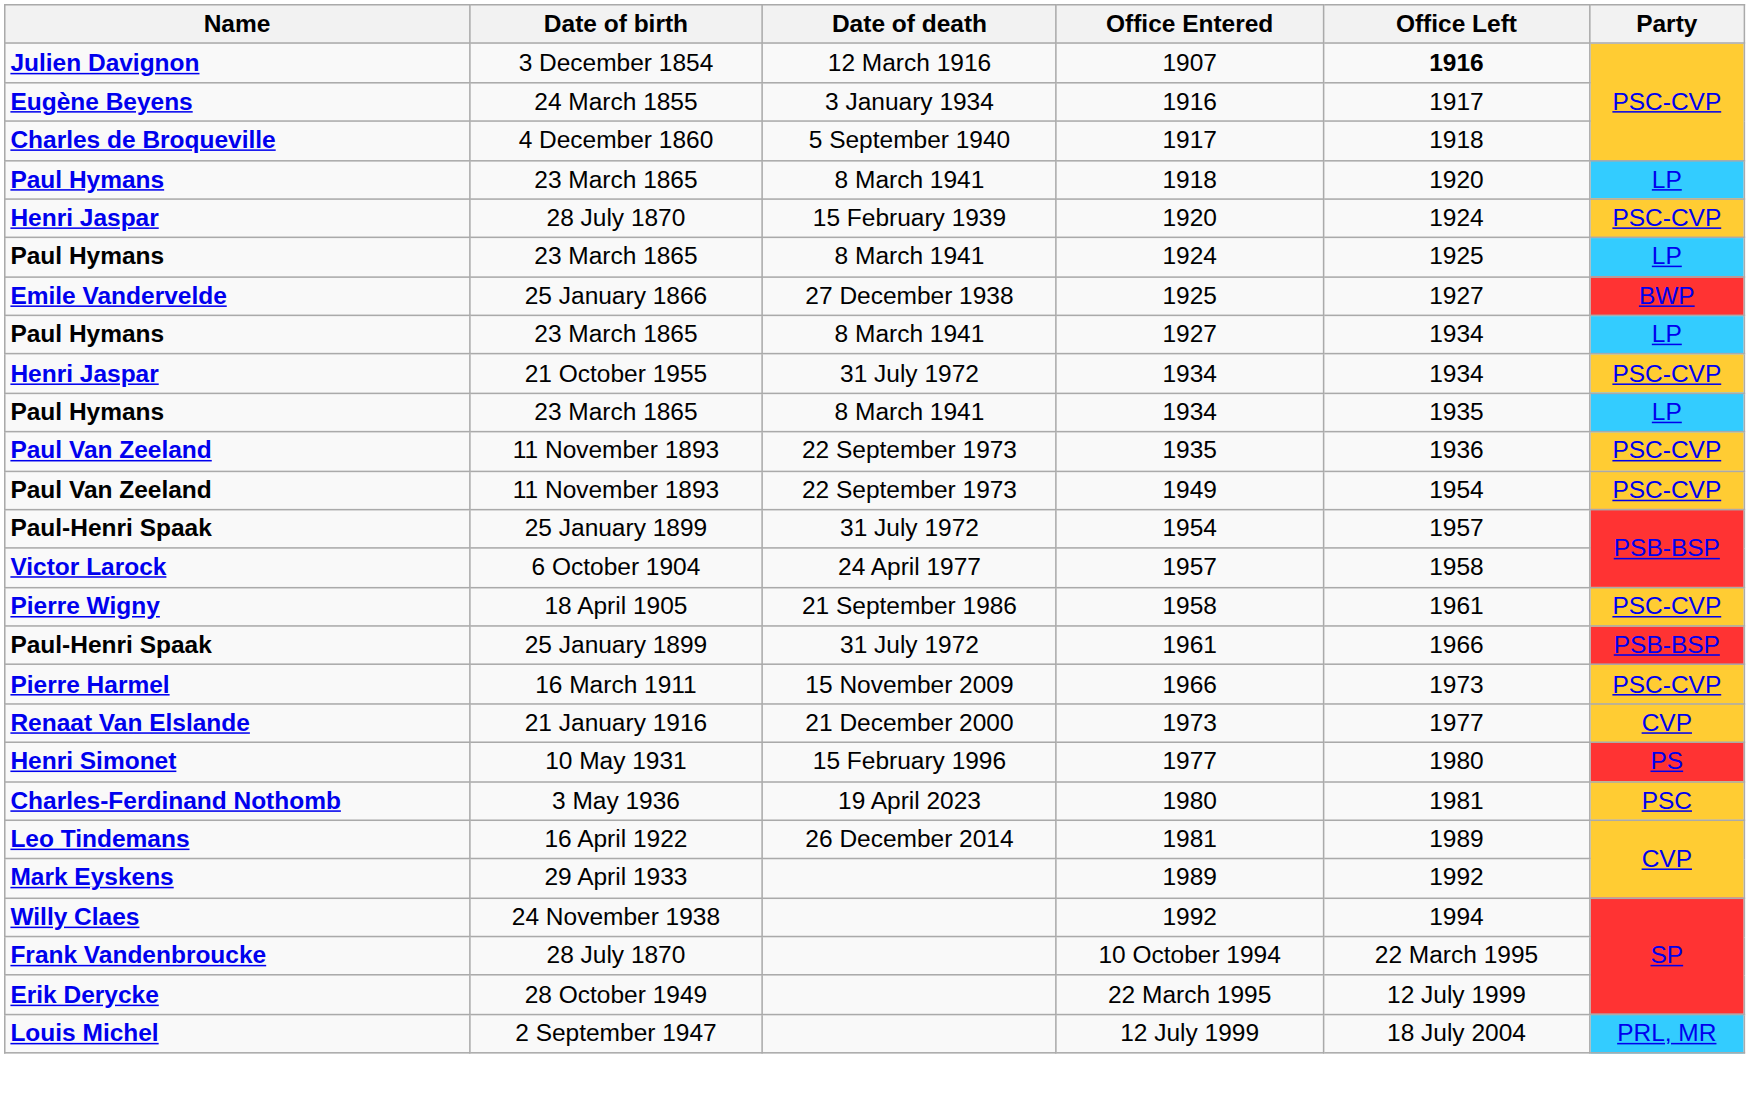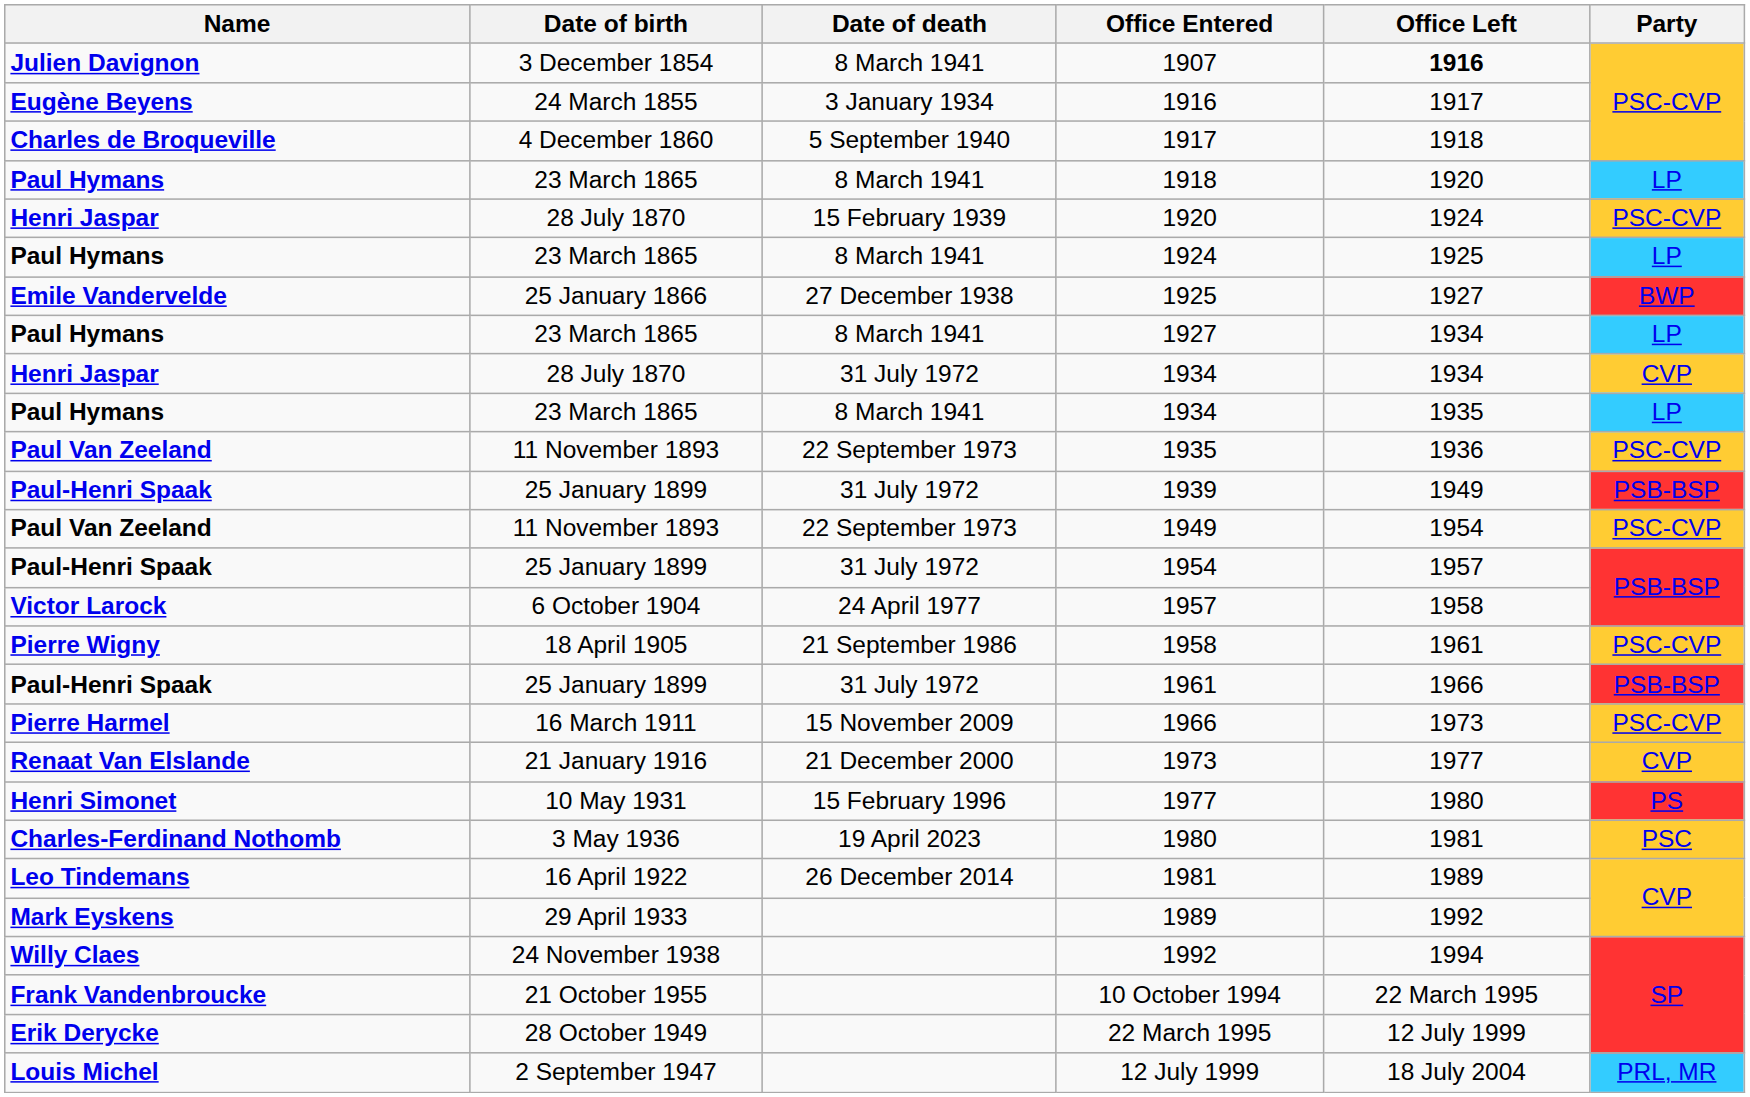 <table width=90% class="wikitable">
 <tr>
 <th width=10%>Name</th>
 <th width=6%>Date of birth</th>
 <th width=6%>Date of death</th>
 <th width=6%>Office Entered</th>
 <th width=6%>Office Left</th>
 <th width=3%>Party</th>
 </tr>
 <tr>
 <td align="left"><strong><a href='#'>Julien Davignon</a></strong></td>
 <td align="center">3 December 1854</td>
-<td align="center">12 March 1916</td>
+<td align="center">8 March 1941</td>
 <td align="center">1907</td>
 <td align="center"><strong>1916</strong></td>
 <td rowspan="3" align="center" bgcolor="#FFCC33"><a href='#'>PSC-CVP</a></td>
 </tr>
 <tr>
 <td align="left"><strong><a href='#'>Eugène Beyens</a></strong></td>
 <td align="center">24 March 1855</td>
 <td align="center">3 January 1934</td>
 <td align="center">1916</td>
 <td align="center">1917</td>
 </tr>
 <tr>
 <td align="left"><strong><a href='#'>Charles de Broqueville</a></strong></td>
 <td align="center">4 December 1860</td>
 <td align="center">5 September 1940</td>
 <td align="center">1917</td>
 <td align="center">1918</td>
 </tr>
 <tr>
 <td align="left"><strong><a href='#'>Paul Hymans</a></strong></td>
 <td align="center">23 March 1865</td>
 <td align="center">8 March 1941</td>
 <td align="center">1918</td>
 <td align="center">1920</td>
 <td align="center" align="center" bgcolor=#33CCFF><a href='#'>LP</a></td>
 </tr>
 <tr>
 <td align="left"><strong><a href='#'>Henri Jaspar</a></strong></td>
 <td align="center">28 July 1870</td>
 <td align="center">15 February 1939</td>
 <td align="center">1920</td>
 <td align="center">1924</td>
 <td align="center" bgcolor=#FFCC33><a href='#'>PSC-CVP</a></td>
 </tr>
 <tr>
 <td align="left"><strong>Paul Hymans</strong></td>
 <td align="center">23 March 1865</td>
 <td align="center">8 March 1941</td>
 <td align="center">1924</td>
 <td align="center">1925</td>
 <td align="center" align="center" bgcolor=#33CCFF><a href='#'>LP</a></td>
 </tr>
 <tr>
 <td align="left"><strong><a href='#'>Emile Vandervelde</a></strong></td>
 <td align="center">25 January 1866</td>
 <td align="center">27 December 1938</td>
 <td align="center">1925</td>
 <td align="center">1927</td>
 <td align="center" bgcolor=#FF3333><a href='#'>BWP</a></td>
 </tr>
 <tr>
 <td align="left"><strong>Paul Hymans</strong></td>
 <td align="center">23 March 1865</td>
 <td align="center">8 March 1941</td>
 <td align="center">1927</td>
 <td align="center">1934</td>
 <td align="center" align="center" bgcolor=#33CCFF><a href='#'>LP</a></td>
 </tr>
 <tr>
 <td align="left"><strong><a href='#'>Henri Jaspar</a></strong></td>
-<td align="center">21 October 1955</td>
+<td align="center">28 July 1870</td>
 <td align="center">31 July 1972</td>
 <td align="center">1934</td>
 <td align="center">1934</td>
-<td align="center" bgcolor=#FFCC33><a href='#'>PSC-CVP</a></td>
+<td align="center" bgcolor=#FFCC33><a href='#'>CVP</a></td>
 </tr>
 <tr>
 <td align="left"><strong>Paul Hymans</strong></td>
 <td align="center">23 March 1865</td>
 <td align="center">8 March 1941</td>
 <td align="center">1934</td>
 <td align="center">1935</td>
 <td align="center" align="center" bgcolor=#33CCFF><a href='#'>LP</a></td>
 </tr>
 <tr>
 <td align="left"><strong><a href='#'>Paul Van Zeeland</a></strong></td>
 <td align="center">11 November 1893</td>
 <td align="center">22 September 1973</td>
 <td align="center">1935</td>
 <td align="center">1936</td>
 <td align="center" bgcolor=#FFCC33><a href='#'>PSC-CVP</a></td>
+</tr>
+<tr>
+<td align="left"><strong><a href='#'>Paul-Henri Spaak</a></strong></td>
+<td align="center">25 January 1899</td>
+<td align="center">31 July 1972</td>
+<td align="center">1939</td>
+<td align="center">1949</td>
+<td align="center" bgcolor=#FF3333><a href='#'>PSB-BSP</a></td>
 </tr>
 <tr>
 <td align="left"><strong>Paul Van Zeeland</strong></td>
 <td align="center">11 November 1893</td>
 <td align="center">22 September 1973</td>
 <td align="center">1949</td>
 <td align="center">1954</td>
 <td align="center" bgcolor=#FFCC33><a href='#'>PSC-CVP</a></td>
 </tr>
 <tr>
 <td align="left"><strong>Paul-Henri Spaak</strong></td>
 <td align="center">25 January 1899</td>
 <td align="center">31 July 1972</td>
 <td align="center">1954</td>
 <td align="center">1957</td>
 <td rowspan="2" align="center" bgcolor="#FF3333"><a href='#'>PSB-BSP</a></td>
 </tr>
 <tr>
 <td align="left"><strong><a href='#'>Victor Larock</a></strong></td>
 <td align="center">6 October 1904</td>
 <td align="center">24 April 1977</td>
 <td align="center">1957</td>
 <td align="center">1958</td>
 </tr>
 <tr>
 <td align="left"><strong><a href='#'>Pierre Wigny</a></strong></td>
 <td align="center">18 April 1905</td>
 <td align="center">21 September 1986</td>
 <td align="center">1958</td>
 <td align="center">1961</td>
 <td align="center" bgcolor=#FFCC33><a href='#'>PSC-CVP</a></td>
 </tr>
 <tr>
 <td align="left"><strong>Paul-Henri Spaak</strong></td>
 <td align="center">25 January 1899</td>
 <td align="center">31 July 1972</td>
 <td align="center">1961</td>
 <td align="center">1966</td>
 <td align="center" bgcolor=#FF3333><a href='#'>PSB-BSP</a></td>
 </tr>
 <tr>
 <td align="left"><strong><a href='#'>Pierre Harmel</a></strong></td>
 <td align="center">16 March 1911</td>
 <td align="center">15 November 2009</td>
 <td align="center">1966</td>
 <td align="center">1973</td>
 <td align="center" bgcolor=#FFCC33><a href='#'>PSC-CVP</a></td>
 </tr>
 <tr>
 <td align="left"><strong><a href='#'>Renaat Van Elslande</a></strong></td>
 <td align="center">21 January 1916</td>
 <td align="center">21 December 2000</td>
 <td align="center">1973</td>
 <td align="center">1977</td>
 <td align="center" bgcolor=#FFCC33><a href='#'>CVP</a></td>
 </tr>
 <tr>
 <td align="left"><strong><a href='#'>Henri Simonet</a></strong></td>
 <td align="center">10 May 1931</td>
 <td align="center">15 February 1996</td>
 <td align="center">1977</td>
 <td align="center">1980</td>
 <td align="center" bgcolor=#FF3333><a href='#'>PS</a></td>
 </tr>
 <tr>
 <td align="left"><strong><a href='#'>Charles-Ferdinand Nothomb</a></strong></td>
 <td align="center">3 May 1936</td>
 <td align="center">19 April 2023</td>
 <td align="center">1980</td>
 <td align="center">1981</td>
 <td align="center" bgcolor=#FFCC33><a href='#'>PSC</a></td>
 </tr>
 <tr>
 <td align="left"><strong><a href='#'>Leo Tindemans</a></strong></td>
 <td align="center">16 April 1922</td>
 <td align="center">26 December 2014</td>
 <td align="center">1981</td>
 <td align="center">1989</td>
 <td rowspan="2" align="center" bgcolor="#FFCC33"><a href='#'>CVP</a></td>
 </tr>
 <tr>
 <td align="left"><strong><a href='#'>Mark Eyskens</a></strong></td>
 <td align="center">29 April 1933</td>
 <td align="center"></td>
 <td align="center">1989</td>
 <td align="center">1992</td>
 </tr>
 <tr>
 <td align="left"><strong><a href='#'>Willy Claes</a></strong></td>
 <td align="center">24 November 1938</td>
 <td align="center"></td>
 <td align="center">1992</td>
 <td align="center">1994</td>
 <td rowspan="3" align="center" bgcolor="#FF3333"><a href='#'>SP</a></td>
 </tr>
 <tr>
 <td align="left"><strong><a href='#'>Frank Vandenbroucke</a></strong></td>
-<td align="center">28 July 1870</td>
+<td align="center">21 October 1955</td>
 <td align="center"></td>
 <td align="center">10 October 1994</td>
 <td align="center">22 March 1995</td>
 </tr>
 <tr>
 <td align="left"><strong><a href='#'>Erik Derycke</a></strong></td>
 <td align="center">28 October 1949</td>
 <td align="center"></td>
 <td align="center">22 March 1995</td>
 <td align="center">12 July 1999</td>
 </tr>
 <tr>
 <td align="left"><strong><a href='#'>Louis Michel</a></strong></td>
 <td align="center">2 September 1947</td>
 <td align="center"></td>
 <td align="center">12 July 1999</td>
 <td align="center">18 July 2004</td>
 <td align="center" bgcolor=#33CCFF><a href='#'>PRL, MR</a></td>
 </tr>
 </table>
